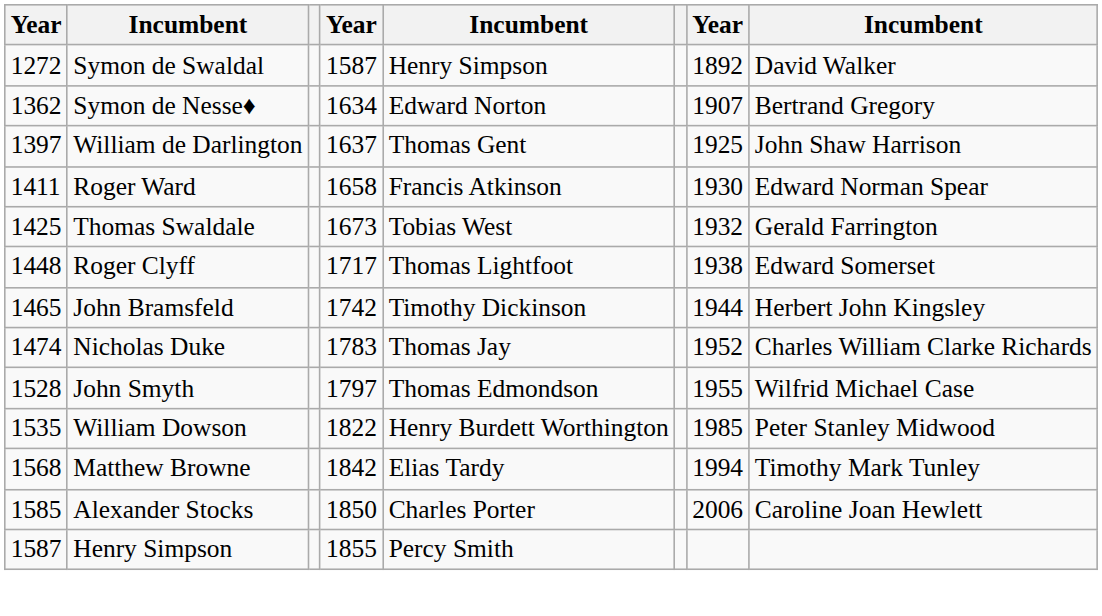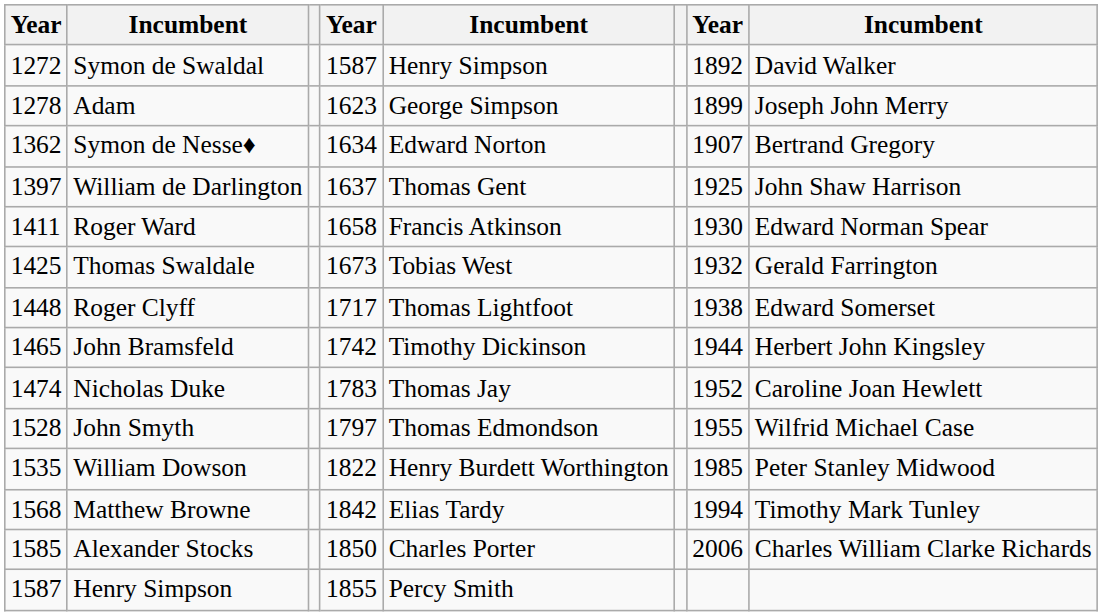 <table class="wikitable">
 <tr>
 <th>Year</th>
 <th>Incumbent</th>
 <th></th>
 <th>Year</th>
 <th>Incumbent</th>
 <th></th>
 <th>Year</th>
 <th>Incumbent</th>
 </tr>
 <tr>
 <td>1272</td>
 <td>Symon de Swaldal</td>
 <td></td>
 <td>1587</td>
 <td>Henry Simpson</td>
 <td></td>
 <td>1892</td>
 <td>David Walker</td>
+</tr>
+<tr>
+<td>1278</td>
+<td>Adam</td>
+<td></td>
+<td>1623</td>
+<td>George Simpson</td>
+<td></td>
+<td>1899</td>
+<td>Joseph John Merry</td>
 </tr>
 <tr>
 <td>1362</td>
 <td>Symon de Nesse♦</td>
 <td></td>
 <td>1634</td>
 <td>Edward Norton</td>
 <td></td>
 <td>1907</td>
 <td>Bertrand Gregory</td>
 </tr>
 <tr>
 <td>1397</td>
 <td>William de Darlington</td>
 <td></td>
 <td>1637</td>
 <td>Thomas Gent</td>
 <td></td>
 <td>1925</td>
 <td>John Shaw Harrison</td>
 </tr>
 <tr>
 <td>1411</td>
 <td>Roger Ward</td>
 <td></td>
 <td>1658</td>
 <td>Francis Atkinson</td>
 <td></td>
 <td>1930</td>
 <td>Edward Norman Spear</td>
 </tr>
 <tr>
 <td>1425</td>
 <td>Thomas Swaldale</td>
 <td></td>
 <td>1673</td>
 <td>Tobias West</td>
 <td></td>
 <td>1932</td>
 <td>Gerald Farrington</td>
 </tr>
 <tr>
 <td>1448</td>
 <td>Roger Clyff</td>
 <td></td>
 <td>1717</td>
 <td>Thomas Lightfoot</td>
 <td></td>
 <td>1938</td>
 <td>Edward Somerset</td>
 </tr>
 <tr>
 <td>1465</td>
 <td>John Bramsfeld</td>
 <td></td>
 <td>1742</td>
 <td>Timothy Dickinson</td>
 <td></td>
 <td>1944</td>
 <td>Herbert John Kingsley</td>
 </tr>
 <tr>
 <td>1474</td>
 <td>Nicholas Duke</td>
 <td></td>
 <td>1783</td>
 <td>Thomas Jay</td>
 <td></td>
 <td>1952</td>
-<td>Charles William Clarke Richards</td>
+<td>Caroline Joan Hewlett</td>
 </tr>
 <tr>
 <td>1528</td>
 <td>John Smyth</td>
 <td></td>
 <td>1797</td>
 <td>Thomas Edmondson</td>
 <td></td>
 <td>1955</td>
 <td>Wilfrid Michael Case</td>
 </tr>
 <tr>
 <td>1535</td>
 <td>William Dowson</td>
 <td></td>
 <td>1822</td>
 <td>Henry Burdett Worthington</td>
 <td></td>
 <td>1985</td>
 <td>Peter Stanley Midwood</td>
 </tr>
 <tr>
 <td>1568</td>
 <td>Matthew Browne</td>
 <td></td>
 <td>1842</td>
 <td>Elias Tardy</td>
 <td></td>
 <td>1994</td>
 <td>Timothy Mark Tunley</td>
 </tr>
 <tr>
 <td>1585</td>
 <td>Alexander Stocks</td>
 <td></td>
 <td>1850</td>
 <td>Charles Porter</td>
 <td></td>
 <td>2006</td>
-<td>Caroline Joan Hewlett</td>
+<td>Charles William Clarke Richards</td>
 </tr>
 <tr>
 <td>1587</td>
 <td>Henry Simpson</td>
 <td></td>
 <td>1855</td>
 <td>Percy Smith</td>
 <td></td>
 <td></td>
 <td></td>
 </tr>
 </table>
